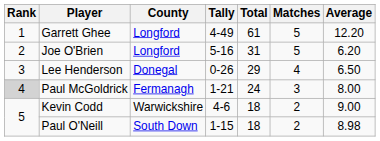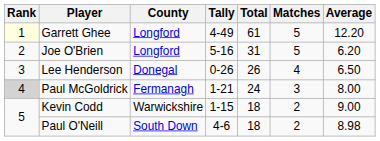 <table class="wikitable">
 <tr>
 <th>Rank</th>
 <th>Player</th>
 <th>County</th>
 <th>Tally</th>
 <th>Total</th>
 <th>Matches</th>
 <th>Average</th>
 </tr>
 <tr>
-<td rowspan=1 align=center>1</td>
+<td rowspan=1 align=center style="background: lightyellow;">1</td>
 <td>Garrett Ghee</td>
 <td><a href='#'>Longford</a></td>
 <td align=center>4-49</td>
 <td align=center>61</td>
 <td align=center>5</td>
 <td align=center>12.20</td>
 </tr>
 <tr>
 <td rowspan=1 align=center>2</td>
 <td>Joe O'Brien</td>
 <td><a href='#'>Longford</a></td>
 <td align=center>5-16</td>
 <td align=center>31</td>
 <td align=center>5</td>
 <td align=center>6.20</td>
 </tr>
 <tr>
 <td rowspan=1 align=center>3</td>
 <td>Lee Henderson</td>
 <td><a href='#'>Donegal</a></td>
 <td align=center>0-26</td>
-<td align=center>29</td>
+<td align=center>26</td>
 <td align=center>4</td>
 <td align=center>6.50</td>
 </tr>
 <tr>
 <td rowspan=1 align=center style="background: lightgrey;">4</td>
 <td>Paul McGoldrick</td>
 <td><a href='#'>Fermanagh</a></td>
 <td align=center>1-21</td>
 <td align=center>24</td>
 <td align=center>3</td>
 <td align=center>8.00</td>
 </tr>
 <tr>
 <td rowspan=2 align=center>5</td>
 <td>Kevin Codd</td>
 <td>Warwickshire</td>
-<td align=center>4-6</td>
+<td align=center>1-15</td>
 <td align=center>18</td>
 <td align=center>2</td>
 <td align=center>9.00</td>
 </tr>
 <tr>
 <td>Paul O'Neill</td>
 <td><a href='#'>South Down</a></td>
-<td align=center>1-15</td>
+<td align=center>4-6</td>
 <td align=center>18</td>
 <td align=center>2</td>
 <td align=center>8.98</td>
 </tr>
 </table>
